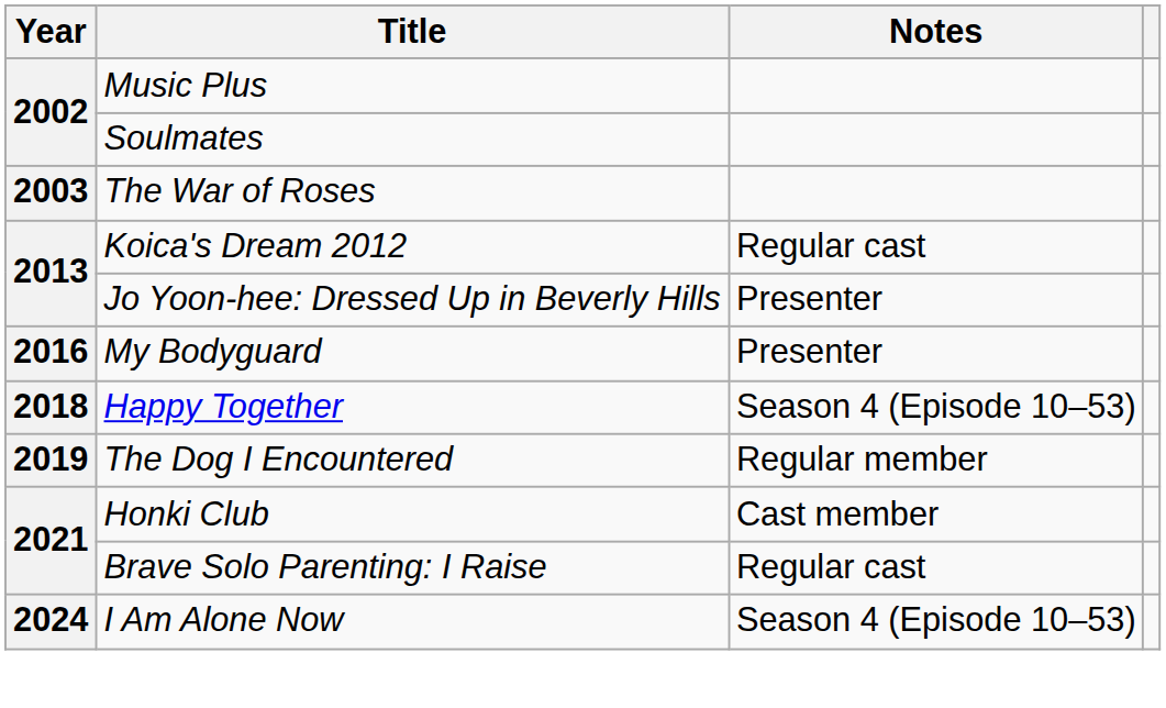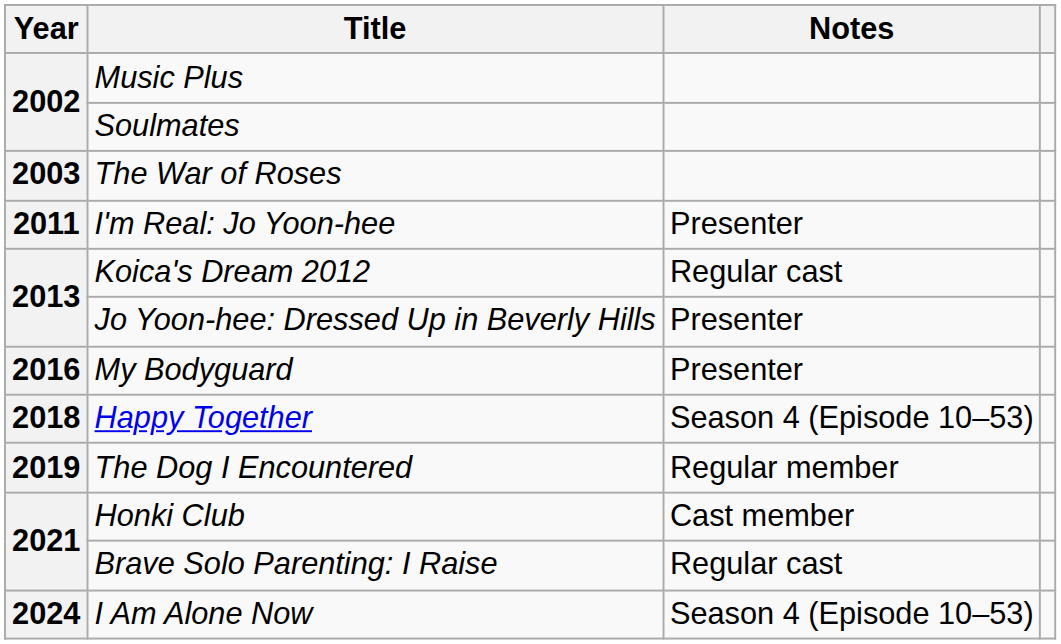 <table class="wikitable plainrowheaders sortable">
 <tr>
 <th scope="col">Year</th>
 <th scope="col">Title</th>
 <th scope="col" class="unsortable">Notes</th>
 <th scope="col" class="unsortable"></th>
 </tr>
 <tr>
 <th scope="row" rowspan="2">2002</th>
 <td><em>Music Plus</em></td>
 <td></td>
 <td style="text-align:center"></td>
 </tr>
 <tr>
 <td><em>Soulmates</em></td>
 <td></td>
 <td style="text-align:center"></td>
 </tr>
 <tr>
 <th scope="row">2003</th>
 <td><em>The War of Roses</em></td>
 <td></td>
+<td style="text-align:center"></td>
+</tr>
+<tr>
+<th scope="row">2011</th>
+<td><em>I'm Real: Jo Yoon-hee</em></td>
+<td>Presenter</td>
 <td style="text-align:center"></td>
 </tr>
 <tr>
 <th scope="row" rowspan="2">2013</th>
 <td><em>Koica's Dream 2012</em></td>
 <td>Regular cast</td>
 <td style="text-align:center"></td>
 </tr>
 <tr>
 <td><em>Jo Yoon-hee: Dressed Up in Beverly Hills</em></td>
 <td>Presenter</td>
 <td style="text-align:center"></td>
 </tr>
 <tr>
 <th scope="row">2016</th>
 <td><em>My Bodyguard </em></td>
 <td>Presenter</td>
 <td style="text-align:center"></td>
 </tr>
 <tr>
 <th scope="row">2018</th>
 <td><em> <a href='#'>Happy Together</a></em></td>
 <td>Season 4 (Episode 10–53)</td>
 <td style="text-align:center"></td>
 </tr>
 <tr>
 <th scope="row">2019</th>
 <td><em>The Dog I Encountered</em></td>
 <td>Regular member</td>
 <td style="text-align:center"></td>
 </tr>
 <tr>
 <th scope="row" rowspan="2">2021</th>
 <td><em>Honki Club </em></td>
 <td>Cast member</td>
 <td style="text-align:center"></td>
 </tr>
 <tr>
 <td><em>Brave Solo Parenting: I Raise</em></td>
 <td>Regular cast</td>
 <td style="text-align:center"></td>
 </tr>
 <tr>
 <th scope="row">2024</th>
 <td><em>I Am Alone Now</em></td>
 <td>Season 4 (Episode 10–53)</td>
 <td style="text-align:center"></td>
 </tr>
 </table>
